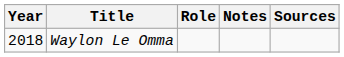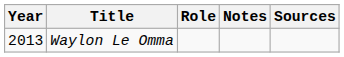 <table class = "wikitable">
 <tr>
 <th>Year</th>
 <th>Title</th>
 <th>Role</th>
 <th>Notes</th>
 <th>Sources</th>
 </tr>
 <tr>
-<td>2018</td>
+<td>2013</td>
 <td><em>Waylon Le Omma</em></td>
 <td></td>
 <td></td>
 <td></td>
 </tr>
 </table>
